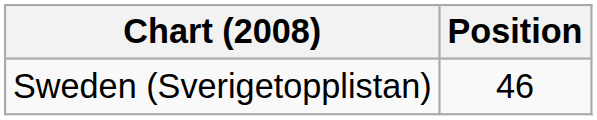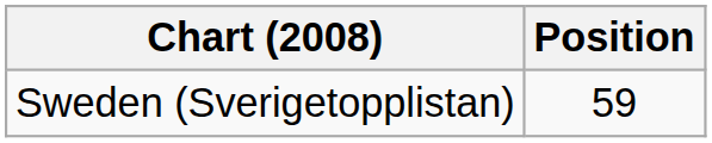 <table class="wikitable">
 <tr>
 <th>Chart (2008)</th>
 <th>Position</th>
 </tr>
 <tr>
 <td>Sweden (Sverigetopplistan)</td>
-<td align="center">46</td>
+<td align="center">59</td>
 </tr>
 </table>
